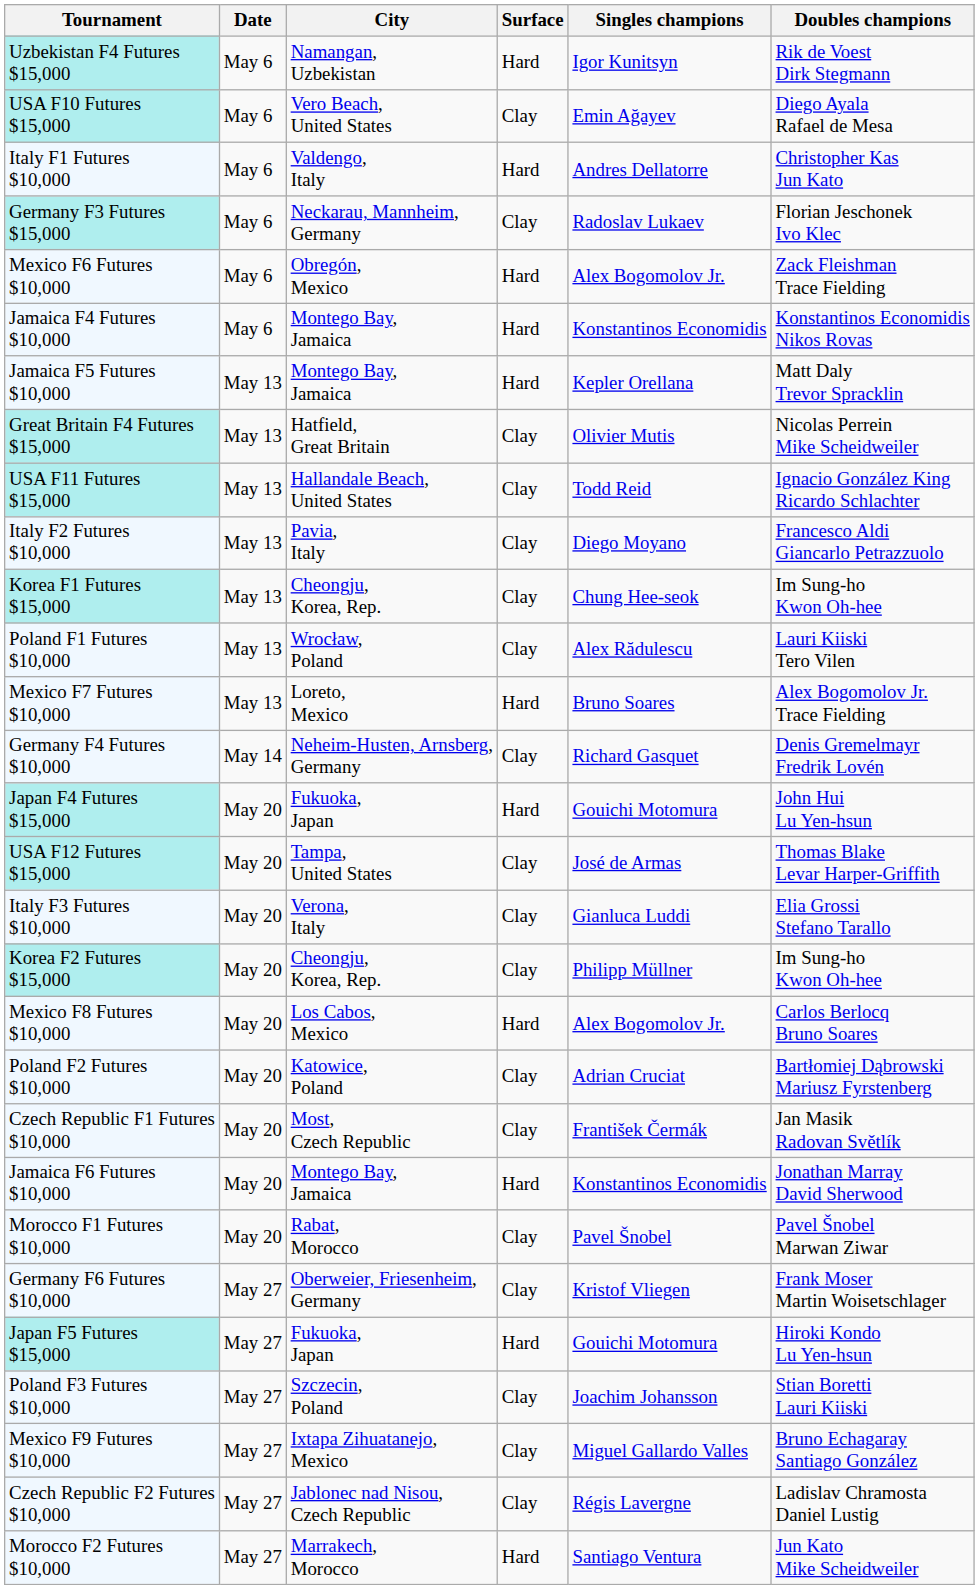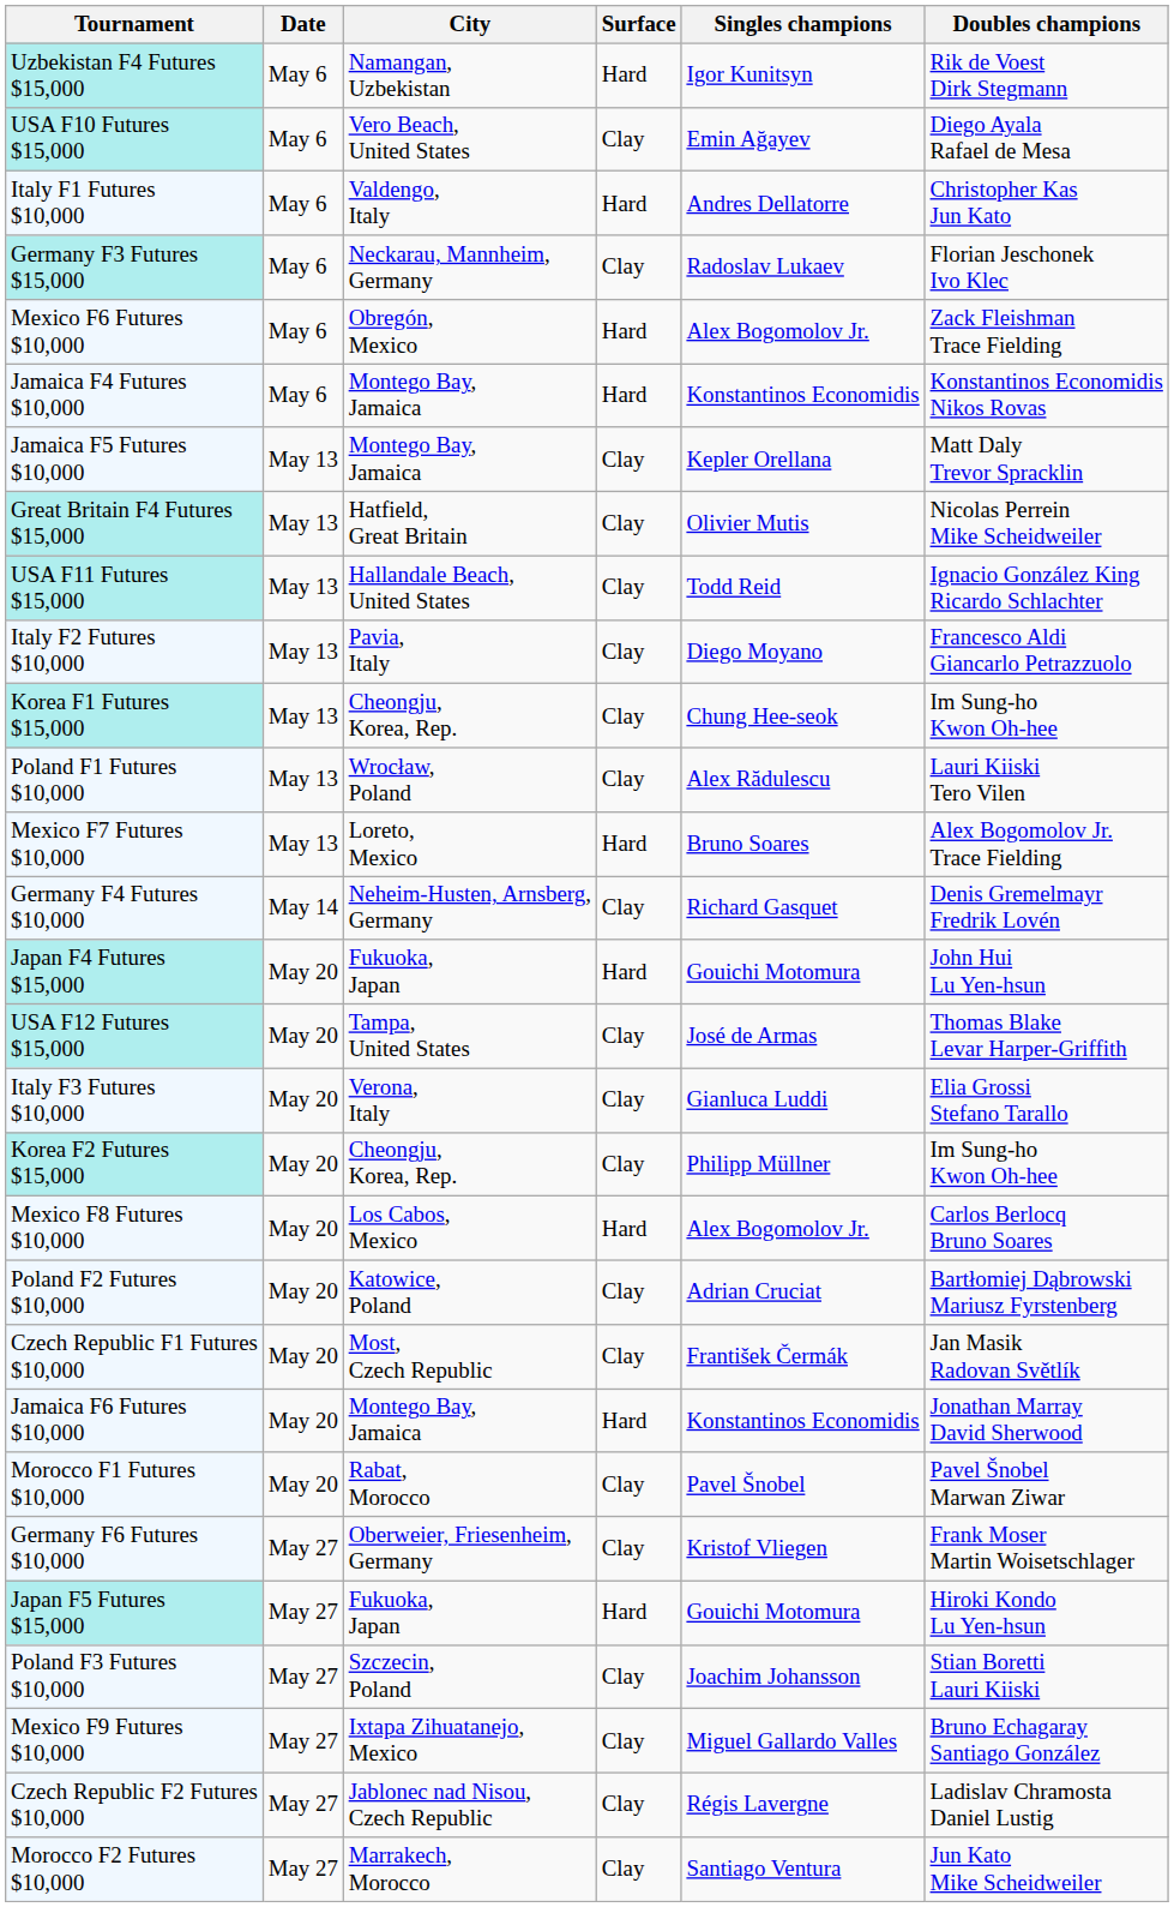 <table class="sortable wikitable" style="font-size:90%">
 <tr>
 <th>Tournament</th>
 <th>Date</th>
 <th>City</th>
 <th>Surface</th>
 <th>Singles champions</th>
 <th>Doubles champions</th>
 </tr>
 <tr>
 <td style="background:#afeeee;">Uzbekistan F4 Futures<br>$15,000</td>
 <td>May 6</td>
 <td><a href='#'>Namangan</a>,<br>Uzbekistan</td>
 <td>Hard</td>
 <td> <a href='#'>Igor Kunitsyn</a></td>
 <td> <a href='#'>Rik de Voest</a><br> <a href='#'>Dirk Stegmann</a></td>
 </tr>
 <tr>
 <td style="background:#afeeee;">USA F10 Futures<br>$15,000</td>
 <td>May 6</td>
 <td><a href='#'>Vero Beach</a>,<br>United States</td>
 <td>Clay</td>
 <td> <a href='#'>Emin Ağayev</a></td>
 <td> <a href='#'>Diego Ayala</a><br> Rafael de Mesa</td>
 </tr>
 <tr>
 <td style="background:#f0f8ff;">Italy F1 Futures<br>$10,000</td>
 <td>May 6</td>
 <td><a href='#'>Valdengo</a>,<br>Italy</td>
 <td>Hard</td>
 <td> <a href='#'>Andres Dellatorre</a></td>
 <td> <a href='#'>Christopher Kas</a><br> <a href='#'>Jun Kato</a></td>
 </tr>
 <tr>
 <td style="background:#afeeee;">Germany F3 Futures<br>$15,000</td>
 <td>May 6</td>
 <td><a href='#'>Neckarau, Mannheim</a>,<br>Germany</td>
 <td>Clay</td>
 <td> <a href='#'>Radoslav Lukaev</a></td>
 <td> Florian Jeschonek<br> <a href='#'>Ivo Klec</a></td>
 </tr>
 <tr>
 <td style="background:#f0f8ff;">Mexico F6 Futures<br>$10,000</td>
 <td>May 6</td>
 <td><a href='#'>Obregón</a>,<br>Mexico</td>
 <td>Hard</td>
 <td> <a href='#'>Alex Bogomolov Jr.</a></td>
 <td> <a href='#'>Zack Fleishman</a><br> Trace Fielding</td>
 </tr>
 <tr>
 <td style="background:#f0f8ff;">Jamaica F4 Futures<br>$10,000</td>
 <td>May 6</td>
 <td><a href='#'>Montego Bay</a>,<br>Jamaica</td>
 <td>Hard</td>
 <td> <a href='#'>Konstantinos Economidis</a></td>
 <td> <a href='#'>Konstantinos Economidis</a><br> <a href='#'>Nikos Rovas</a></td>
 </tr>
 <tr>
 <td style="background:#f0f8ff;">Jamaica F5 Futures<br>$10,000</td>
 <td>May 13</td>
 <td><a href='#'>Montego Bay</a>,<br>Jamaica</td>
-<td>Hard</td>
+<td>Clay</td>
 <td> <a href='#'>Kepler Orellana</a></td>
 <td> Matt Daly<br> <a href='#'>Trevor Spracklin</a></td>
 </tr>
 <tr>
 <td style="background:#afeeee;">Great Britain F4 Futures<br>$15,000</td>
 <td>May 13</td>
 <td>Hatfield,<br>Great Britain</td>
 <td>Clay</td>
 <td> <a href='#'>Olivier Mutis</a></td>
 <td> Nicolas Perrein<br> <a href='#'>Mike Scheidweiler</a></td>
 </tr>
 <tr>
 <td style="background:#afeeee;">USA F11 Futures<br>$15,000</td>
 <td>May 13</td>
 <td><a href='#'>Hallandale Beach</a>,<br>United States</td>
 <td>Clay</td>
 <td> <a href='#'>Todd Reid</a></td>
 <td> <a href='#'>Ignacio González King</a><br> <a href='#'>Ricardo Schlachter</a></td>
 </tr>
 <tr>
 <td style="background:#f0f8ff;">Italy F2 Futures<br>$10,000</td>
 <td>May 13</td>
 <td><a href='#'>Pavia</a>,<br>Italy</td>
 <td>Clay</td>
 <td> <a href='#'>Diego Moyano</a></td>
 <td> <a href='#'>Francesco Aldi</a><br> <a href='#'>Giancarlo Petrazzuolo</a></td>
 </tr>
 <tr>
 <td style="background:#afeeee;">Korea F1 Futures<br>$15,000</td>
 <td>May 13</td>
 <td><a href='#'>Cheongju</a>,<br>Korea, Rep.</td>
 <td>Clay</td>
 <td> <a href='#'>Chung Hee-seok</a></td>
 <td> Im Sung-ho<br> <a href='#'>Kwon Oh-hee</a></td>
 </tr>
 <tr>
 <td style="background:#f0f8ff;">Poland F1 Futures<br>$10,000</td>
 <td>May 13</td>
 <td><a href='#'>Wrocław</a>,<br>Poland</td>
 <td>Clay</td>
 <td> <a href='#'>Alex Rădulescu</a></td>
 <td> <a href='#'>Lauri Kiiski</a><br> Tero Vilen</td>
 </tr>
 <tr>
 <td style="background:#f0f8ff;">Mexico F7 Futures<br>$10,000</td>
 <td>May 13</td>
 <td>Loreto,<br>Mexico</td>
 <td>Hard</td>
 <td> <a href='#'>Bruno Soares</a></td>
 <td> <a href='#'>Alex Bogomolov Jr.</a><br> Trace Fielding</td>
 </tr>
 <tr>
 <td style="background:#f0f8ff;">Germany F4 Futures<br>$10,000</td>
 <td>May 14</td>
 <td><a href='#'>Neheim-Husten, Arnsberg</a>,<br>Germany</td>
 <td>Clay</td>
 <td> <a href='#'>Richard Gasquet</a></td>
 <td> <a href='#'>Denis Gremelmayr</a><br> <a href='#'>Fredrik Lovén</a></td>
 </tr>
 <tr>
 <td style="background:#afeeee;">Japan F4 Futures<br>$15,000</td>
 <td>May 20</td>
 <td><a href='#'>Fukuoka</a>,<br>Japan</td>
 <td>Hard</td>
 <td> <a href='#'>Gouichi Motomura</a></td>
 <td> <a href='#'>John Hui</a><br> <a href='#'>Lu Yen-hsun</a></td>
 </tr>
 <tr>
 <td style="background:#afeeee;">USA F12 Futures<br>$15,000</td>
 <td>May 20</td>
 <td><a href='#'>Tampa</a>,<br>United States</td>
 <td>Clay</td>
 <td> <a href='#'>José de Armas</a></td>
 <td> <a href='#'>Thomas Blake</a><br> <a href='#'>Levar Harper-Griffith</a></td>
 </tr>
 <tr>
 <td style="background:#f0f8ff;">Italy F3 Futures<br>$10,000</td>
 <td>May 20</td>
 <td><a href='#'>Verona</a>,<br>Italy</td>
 <td>Clay</td>
 <td> <a href='#'>Gianluca Luddi</a></td>
 <td> <a href='#'>Elia Grossi</a><br> <a href='#'>Stefano Tarallo</a></td>
 </tr>
 <tr>
 <td style="background:#afeeee;">Korea F2 Futures<br>$15,000</td>
 <td>May 20</td>
 <td><a href='#'>Cheongju</a>,<br>Korea, Rep.</td>
 <td>Clay</td>
 <td> <a href='#'>Philipp Müllner</a></td>
 <td> Im Sung-ho<br> <a href='#'>Kwon Oh-hee</a></td>
 </tr>
 <tr>
 <td style="background:#f0f8ff;">Mexico F8 Futures<br>$10,000</td>
 <td>May 20</td>
 <td><a href='#'>Los Cabos</a>,<br>Mexico</td>
 <td>Hard</td>
 <td> <a href='#'>Alex Bogomolov Jr.</a></td>
 <td> <a href='#'>Carlos Berlocq</a><br> <a href='#'>Bruno Soares</a></td>
 </tr>
 <tr>
 <td style="background:#f0f8ff;">Poland F2 Futures<br>$10,000</td>
 <td>May 20</td>
 <td><a href='#'>Katowice</a>,<br>Poland</td>
 <td>Clay</td>
 <td> <a href='#'>Adrian Cruciat</a></td>
 <td> <a href='#'>Bartłomiej Dąbrowski</a><br> <a href='#'>Mariusz Fyrstenberg</a></td>
 </tr>
 <tr>
 <td style="background:#f0f8ff;">Czech Republic F1 Futures<br>$10,000</td>
 <td>May 20</td>
 <td><a href='#'>Most</a>,<br>Czech Republic</td>
 <td>Clay</td>
 <td> <a href='#'>František Čermák</a></td>
 <td> Jan Masik<br> <a href='#'>Radovan Světlík</a></td>
 </tr>
 <tr>
 <td style="background:#f0f8ff;">Jamaica F6 Futures<br>$10,000</td>
 <td>May 20</td>
 <td><a href='#'>Montego Bay</a>,<br>Jamaica</td>
 <td>Hard</td>
 <td> <a href='#'>Konstantinos Economidis</a></td>
 <td> <a href='#'>Jonathan Marray</a><br> <a href='#'>David Sherwood</a></td>
 </tr>
 <tr>
 <td style="background:#f0f8ff;">Morocco F1 Futures<br>$10,000</td>
 <td>May 20</td>
 <td><a href='#'>Rabat</a>,<br>Morocco</td>
 <td>Clay</td>
 <td> <a href='#'>Pavel Šnobel</a></td>
 <td> <a href='#'>Pavel Šnobel</a><br> Marwan Ziwar</td>
 </tr>
 <tr>
 <td style="background:#f0f8ff;">Germany F6 Futures<br>$10,000</td>
 <td>May 27</td>
 <td><a href='#'>Oberweier, Friesenheim</a>,<br>Germany</td>
 <td>Clay</td>
 <td> <a href='#'>Kristof Vliegen</a></td>
 <td> <a href='#'>Frank Moser</a><br> Martin Woisetschlager</td>
 </tr>
 <tr>
 <td style="background:#afeeee;">Japan F5 Futures<br>$15,000</td>
 <td>May 27</td>
 <td><a href='#'>Fukuoka</a>,<br>Japan</td>
 <td>Hard</td>
 <td> <a href='#'>Gouichi Motomura</a></td>
 <td> <a href='#'>Hiroki Kondo</a><br> <a href='#'>Lu Yen-hsun</a></td>
 </tr>
 <tr>
 <td style="background:#f0f8ff;">Poland F3 Futures<br>$10,000</td>
 <td>May 27</td>
 <td><a href='#'>Szczecin</a>,<br>Poland</td>
 <td>Clay</td>
 <td> <a href='#'>Joachim Johansson</a></td>
 <td> <a href='#'>Stian Boretti</a><br> <a href='#'>Lauri Kiiski</a></td>
 </tr>
 <tr>
 <td style="background:#f0f8ff;">Mexico F9 Futures<br>$10,000</td>
 <td>May 27</td>
 <td><a href='#'>Ixtapa Zihuatanejo</a>,<br>Mexico</td>
 <td>Clay</td>
 <td> <a href='#'>Miguel Gallardo Valles</a></td>
 <td> <a href='#'>Bruno Echagaray</a><br> <a href='#'>Santiago González</a></td>
 </tr>
 <tr>
 <td style="background:#f0f8ff;">Czech Republic F2 Futures<br>$10,000</td>
 <td>May 27</td>
 <td><a href='#'>Jablonec nad Nisou</a>,<br>Czech Republic</td>
 <td>Clay</td>
 <td> <a href='#'>Régis Lavergne</a></td>
 <td> Ladislav Chramosta<br> Daniel Lustig</td>
 </tr>
 <tr>
 <td style="background:#f0f8ff;">Morocco F2 Futures<br>$10,000</td>
 <td>May 27</td>
 <td><a href='#'>Marrakech</a>,<br>Morocco</td>
-<td>Hard</td>
+<td>Clay</td>
 <td> <a href='#'>Santiago Ventura</a></td>
 <td> <a href='#'>Jun Kato</a><br> <a href='#'>Mike Scheidweiler</a></td>
 </tr>
 </table>
